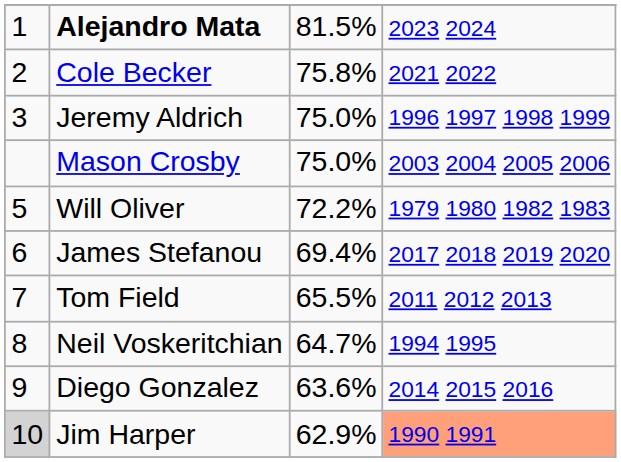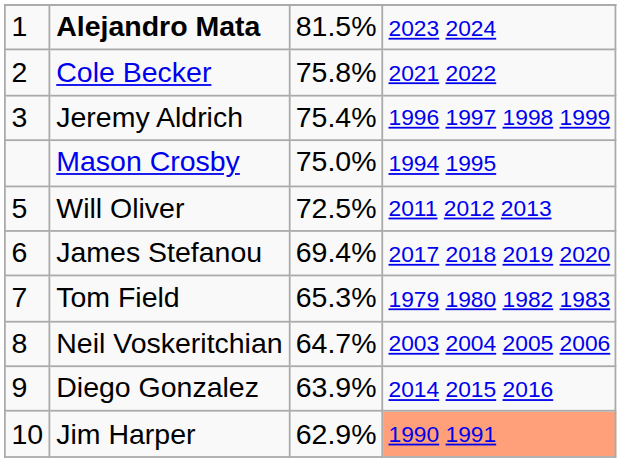 <table class="wikitable">
 <tr>
 </tr>
 <tr>
 <td>1</td>
 <td><strong>Alejandro Mata</strong></td>
 <td><abbr>81.5%</abbr></td>
 <td style="font-size:80%;"><a href='#'>2023</a> <a href='#'>2024</a></td>
 </tr>
 <tr>
 <td>2</td>
 <td><a href='#'>Cole Becker</a></td>
 <td><abbr>75.8%</abbr></td>
 <td style="font-size:80%;"><a href='#'>2021</a> <a href='#'>2022</a></td>
 </tr>
 <tr>
 <td>3</td>
 <td>Jeremy Aldrich</td>
-<td><abbr>75.0%</abbr></td>
+<td><abbr>75.4%</abbr></td>
 <td style="font-size:80%;"><a href='#'>1996</a> <a href='#'>1997</a> <a href='#'>1998</a> <a href='#'>1999</a></td>
 </tr>
 <tr>
 <td></td>
 <td><a href='#'>Mason Crosby</a></td>
 <td><abbr>75.0%</abbr></td>
-<td style="font-size:80%;"><a href='#'>2003</a> <a href='#'>2004</a> <a href='#'>2005</a> <a href='#'>2006</a></td>
+<td style="font-size:80%;"><a href='#'>1994</a> <a href='#'>1995</a></td>
 </tr>
 <tr>
 <td>5</td>
 <td>Will Oliver</td>
-<td><abbr>72.2%</abbr></td>
-<td style="font-size:80%;"><a href='#'>1979</a> <a href='#'>1980</a> <a href='#'>1982</a> <a href='#'>1983</a></td>
+<td><abbr>72.5%</abbr></td>
+<td style="font-size:80%;"><a href='#'>2011</a> <a href='#'>2012</a> <a href='#'>2013</a></td>
 </tr>
 <tr>
 <td>6</td>
 <td>James Stefanou</td>
 <td><abbr>69.4%</abbr></td>
 <td style="font-size:80%;"><a href='#'>2017</a> <a href='#'>2018</a> <a href='#'>2019</a> <a href='#'>2020</a></td>
 </tr>
 <tr>
 <td>7</td>
 <td>Tom Field</td>
-<td><abbr>65.5%</abbr></td>
-<td style="font-size:80%;"><a href='#'>2011</a> <a href='#'>2012</a> <a href='#'>2013</a></td>
+<td><abbr>65.3%</abbr></td>
+<td style="font-size:80%;"><a href='#'>1979</a> <a href='#'>1980</a> <a href='#'>1982</a> <a href='#'>1983</a></td>
 </tr>
 <tr>
 <td>8</td>
 <td>Neil Voskeritchian</td>
 <td><abbr>64.7%</abbr></td>
-<td style="font-size:80%;"><a href='#'>1994</a> <a href='#'>1995</a></td>
+<td style="font-size:80%;"><a href='#'>2003</a> <a href='#'>2004</a> <a href='#'>2005</a> <a href='#'>2006</a></td>
 </tr>
 <tr>
 <td>9</td>
 <td>Diego Gonzalez</td>
-<td><abbr>63.6%</abbr></td>
+<td><abbr>63.9%</abbr></td>
 <td style="font-size:80%;"><a href='#'>2014</a> <a href='#'>2015</a> <a href='#'>2016</a></td>
 </tr>
 <tr>
-<td style="background: lightgrey;">10</td>
+<td>10</td>
 <td>Jim Harper</td>
 <td><abbr>62.9%</abbr></td>
 <td style="background: lightsalmon; font-size:80%;"><a href='#'>1990</a> <a href='#'>1991</a><br></td>
 </tr>
 </table>
